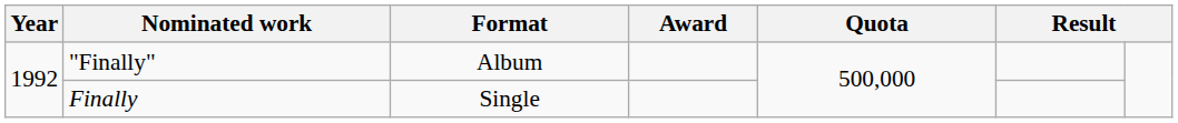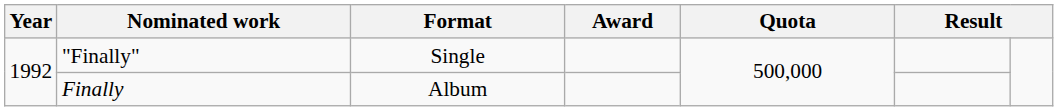 <table class=wikitable>
 <tr>
 <th width=5%>Year</th>
 <th width=28%>Nominated work</th>
 <th width=20.5%>Format</th>
 <th width=11%>Award</th>
 <th width=20.5%>Quota</th>
 <th width=15% colspan=2>Result</th>
 </tr>
 <tr>
 <td rowspan=2>1992</td>
 <td>"Finally"</td>
-<td align=center>Album</td>
+<td align=center>Single</td>
 <td></td>
 <td align=center rowspan=2>500,000</td>
 <td></td>
 <td width=4% align=center rowspan=2></td>
 </tr>
 <tr>
 <td><em>Finally</em></td>
-<td align=center>Single</td>
+<td align=center>Album</td>
 <td></td>
 <td></td>
 </tr>
 </table>
